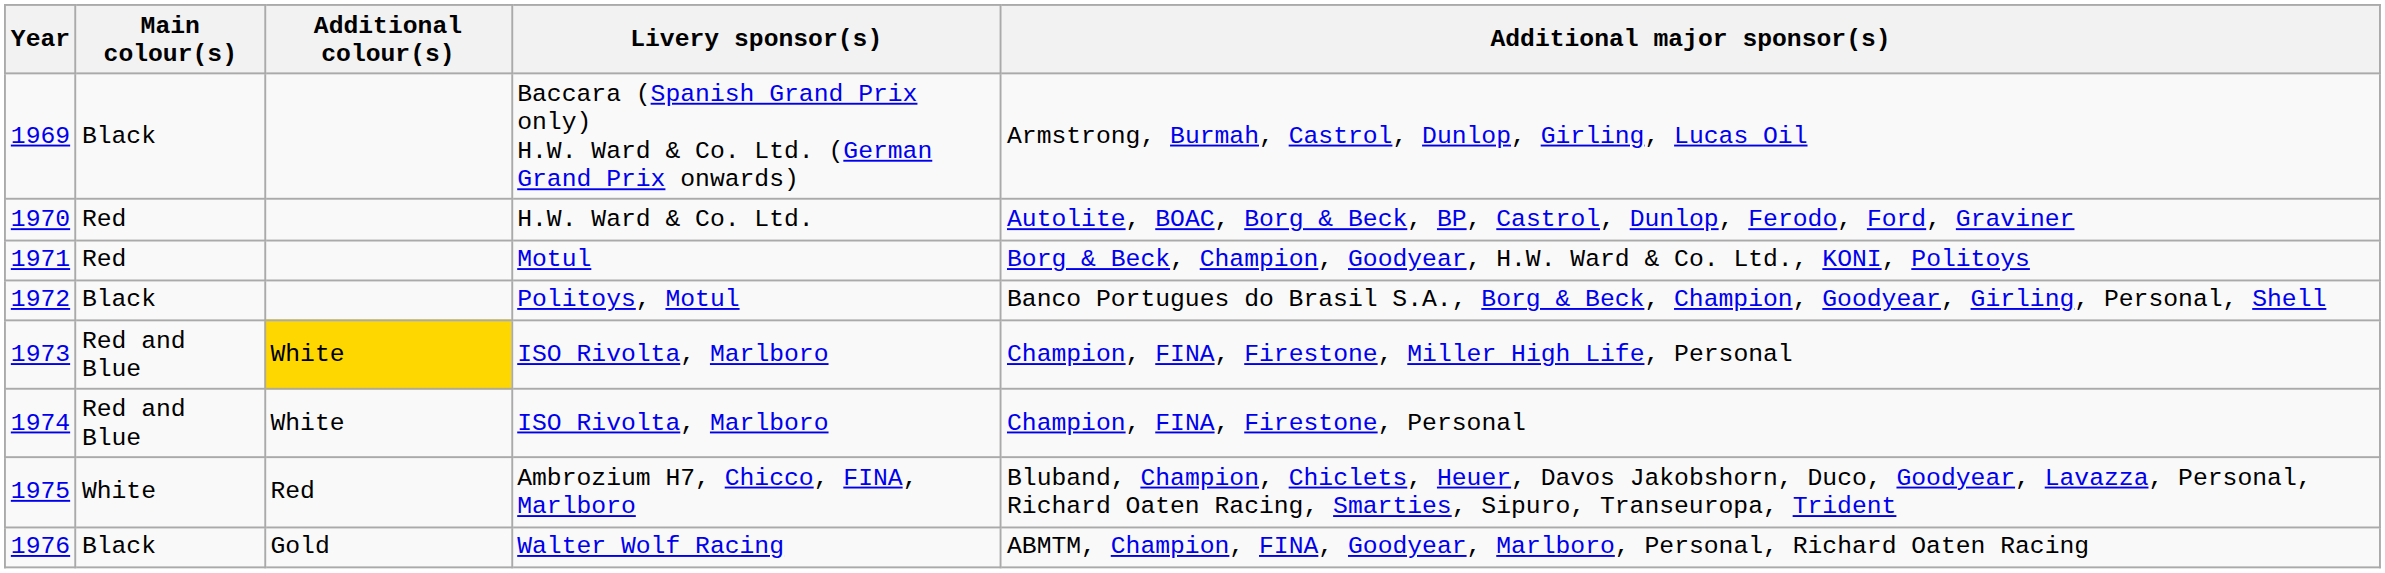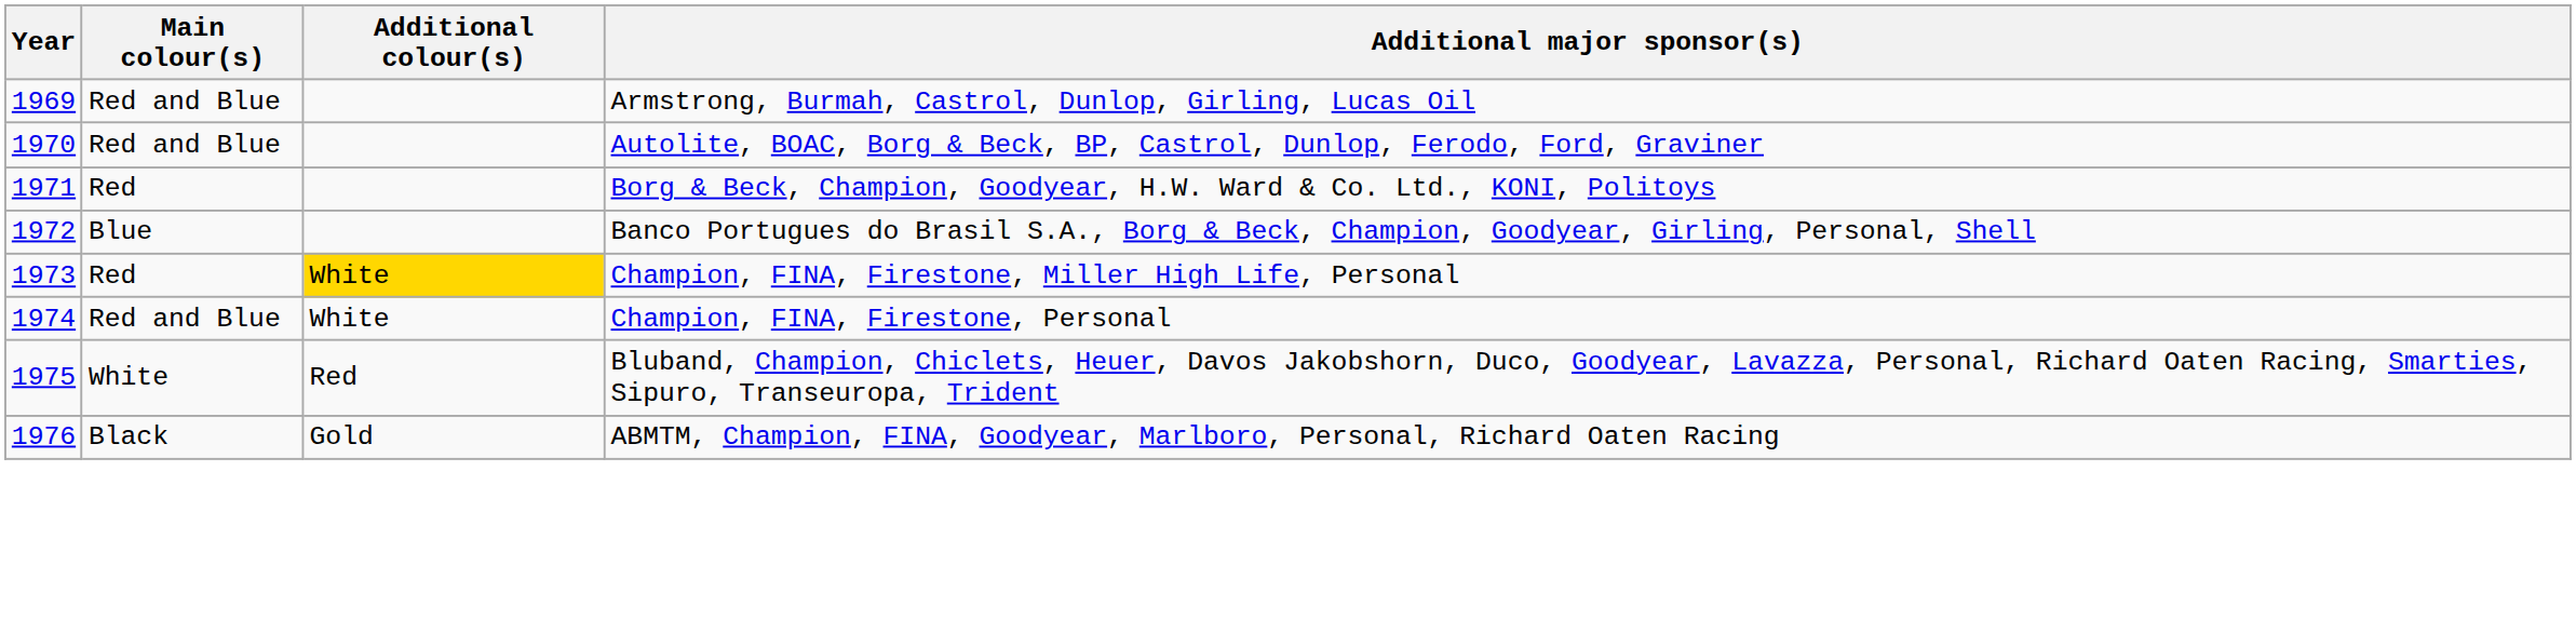 <table class="wikitable">
 <tr>
 <th>Year</th>
 <th>Main colour(s)</th>
 <th>Additional colour(s)</th>
-<th>Livery sponsor(s)</th>
 <th>Additional major sponsor(s)</th>
 </tr>
 <tr>
 <td><a href='#'>1969</a></td>
-<td>Black</td>
+<td>Red and Blue</td>
 <td></td>
-<td>Baccara (<a href='#'>Spanish Grand Prix</a> only)<br>H.W. Ward & Co. Ltd. (<a href='#'>German Grand Prix</a> onwards)</td>
 <td>Armstrong, <a href='#'>Burmah</a>, <a href='#'>Castrol</a>, <a href='#'>Dunlop</a>, <a href='#'>Girling</a>, <a href='#'>Lucas Oil</a></td>
 </tr>
 <tr>
 <td><a href='#'>1970</a></td>
-<td>Red</td>
+<td>Red and Blue</td>
 <td></td>
-<td>H.W. Ward & Co. Ltd.</td>
 <td><a href='#'>Autolite</a>, <a href='#'>BOAC</a>, <a href='#'>Borg & Beck</a>, <a href='#'>BP</a>, <a href='#'>Castrol</a>, <a href='#'>Dunlop</a>, <a href='#'>Ferodo</a>, <a href='#'>Ford</a>, <a href='#'>Graviner</a></td>
 </tr>
 <tr>
 <td><a href='#'>1971</a></td>
 <td>Red</td>
 <td></td>
-<td><a href='#'>Motul</a></td>
 <td><a href='#'>Borg & Beck</a>, <a href='#'>Champion</a>, <a href='#'>Goodyear</a>, H.W. Ward & Co. Ltd., <a href='#'>KONI</a>, <a href='#'>Politoys</a></td>
 </tr>
 <tr>
 <td><a href='#'>1972</a></td>
-<td>Black</td>
+<td>Blue</td>
 <td></td>
-<td><a href='#'>Politoys</a>, <a href='#'>Motul</a></td>
 <td>Banco Portugues do Brasil S.A., <a href='#'>Borg & Beck</a>, <a href='#'>Champion</a>, <a href='#'>Goodyear</a>, <a href='#'>Girling</a>, Personal, <a href='#'>Shell</a></td>
 </tr>
 <tr>
 <td><a href='#'>1973</a></td>
-<td>Red and Blue</td>
+<td>Red</td>
 <td style="background: gold;">White</td>
-<td><a href='#'>ISO Rivolta</a>, <a href='#'>Marlboro</a></td>
 <td><a href='#'>Champion</a>, <a href='#'>FINA</a>, <a href='#'>Firestone</a>, <a href='#'>Miller High Life</a>, Personal</td>
 </tr>
 <tr>
 <td><a href='#'>1974</a></td>
 <td>Red and Blue</td>
 <td>White</td>
-<td><a href='#'>ISO Rivolta</a>, <a href='#'>Marlboro</a></td>
 <td><a href='#'>Champion</a>, <a href='#'>FINA</a>, <a href='#'>Firestone</a>, Personal</td>
 </tr>
 <tr>
 <td><a href='#'>1975</a></td>
 <td>White</td>
 <td>Red</td>
-<td>Ambrozium H7, <a href='#'>Chicco</a>, <a href='#'>FINA</a>, <a href='#'>Marlboro</a></td>
 <td>Bluband, <a href='#'>Champion</a>, <a href='#'>Chiclets</a>, <a href='#'>Heuer</a>, Davos Jakobshorn, Duco, <a href='#'>Goodyear</a>, <a href='#'>Lavazza</a>, Personal, Richard Oaten Racing, <a href='#'>Smarties</a>, Sipuro, Transeuropa, <a href='#'>Trident</a></td>
 </tr>
 <tr>
 <td><a href='#'>1976</a></td>
 <td>Black</td>
 <td>Gold</td>
-<td><a href='#'>Walter Wolf Racing</a></td>
 <td>ABMTM, <a href='#'>Champion</a>, <a href='#'>FINA</a>, <a href='#'>Goodyear</a>, <a href='#'>Marlboro</a>, Personal, Richard Oaten Racing</td>
 </tr>
 </table>
